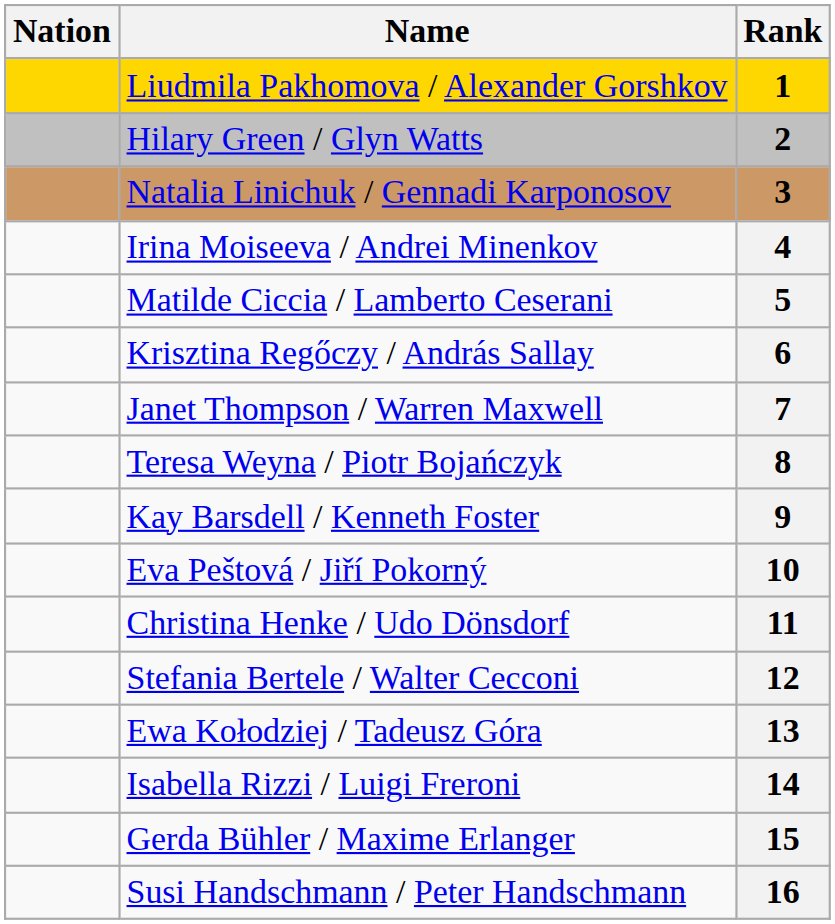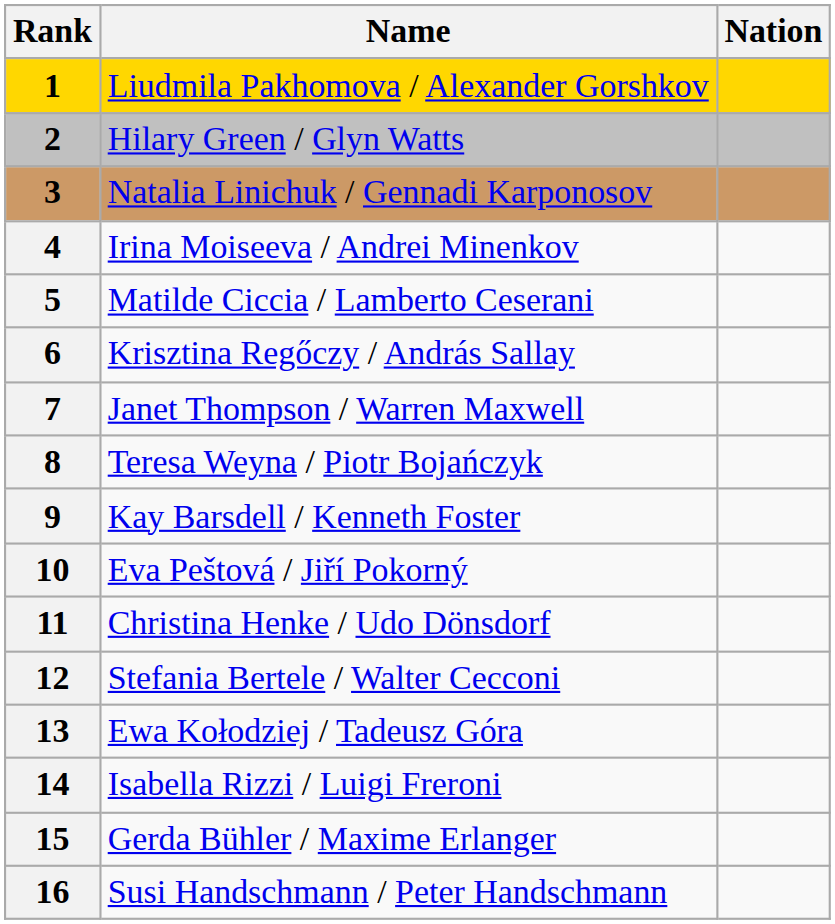 <table class="wikitable">
 <tr>
+<th>Rank</th>
+<th>Name</th>
 <th>Nation</th>
-<th>Name</th>
-<th>Rank</th>
 </tr>
 <tr bgcolor="gold">
+<td align="center"><strong>1</strong></td>
+<td><a href='#'>Liudmila Pakhomova</a> / <a href='#'>Alexander Gorshkov</a></td>
 <td></td>
-<td><a href='#'>Liudmila Pakhomova</a> / <a href='#'>Alexander Gorshkov</a></td>
-<td align="center"><strong>1</strong></td>
 </tr>
 <tr bgcolor="silver">
+<td align="center"><strong>2</strong></td>
+<td><a href='#'>Hilary Green</a> / <a href='#'>Glyn Watts</a></td>
 <td></td>
-<td><a href='#'>Hilary Green</a> / <a href='#'>Glyn Watts</a></td>
-<td align="center"><strong>2</strong></td>
 </tr>
 <tr bgcolor="cc9966">
+<td align="center"><strong>3</strong></td>
+<td><a href='#'>Natalia Linichuk</a> / <a href='#'>Gennadi Karponosov</a></td>
 <td></td>
-<td><a href='#'>Natalia Linichuk</a> / <a href='#'>Gennadi Karponosov</a></td>
-<td align="center"><strong>3</strong></td>
 </tr>
 <tr>
+<th>4</th>
+<td><a href='#'>Irina Moiseeva</a> / <a href='#'>Andrei Minenkov</a></td>
 <td></td>
-<td><a href='#'>Irina Moiseeva</a> / <a href='#'>Andrei Minenkov</a></td>
-<th>4</th>
 </tr>
 <tr>
+<th>5</th>
+<td><a href='#'>Matilde Ciccia</a> / <a href='#'>Lamberto Ceserani</a></td>
 <td></td>
-<td><a href='#'>Matilde Ciccia</a> / <a href='#'>Lamberto Ceserani</a></td>
-<th>5</th>
 </tr>
 <tr>
+<th>6</th>
+<td><a href='#'>Krisztina Regőczy</a> / <a href='#'>András Sallay</a></td>
 <td></td>
-<td><a href='#'>Krisztina Regőczy</a> / <a href='#'>András Sallay</a></td>
-<th>6</th>
 </tr>
 <tr>
+<th>7</th>
+<td><a href='#'>Janet Thompson</a> / <a href='#'>Warren Maxwell</a></td>
 <td></td>
-<td><a href='#'>Janet Thompson</a> / <a href='#'>Warren Maxwell</a></td>
-<th>7</th>
 </tr>
 <tr>
+<th>8</th>
+<td><a href='#'>Teresa Weyna</a> / <a href='#'>Piotr Bojańczyk</a></td>
 <td></td>
-<td><a href='#'>Teresa Weyna</a> / <a href='#'>Piotr Bojańczyk</a></td>
-<th>8</th>
 </tr>
 <tr>
+<th>9</th>
+<td><a href='#'>Kay Barsdell</a> / <a href='#'>Kenneth Foster</a></td>
 <td></td>
-<td><a href='#'>Kay Barsdell</a> / <a href='#'>Kenneth Foster</a></td>
-<th>9</th>
 </tr>
 <tr>
+<th>10</th>
+<td><a href='#'>Eva Peštová</a> / <a href='#'>Jiří Pokorný</a></td>
 <td></td>
-<td><a href='#'>Eva Peštová</a> / <a href='#'>Jiří Pokorný</a></td>
-<th>10</th>
 </tr>
 <tr>
+<th>11</th>
+<td><a href='#'>Christina Henke</a> / <a href='#'>Udo Dönsdorf</a></td>
 <td></td>
-<td><a href='#'>Christina Henke</a> / <a href='#'>Udo Dönsdorf</a></td>
-<th>11</th>
 </tr>
 <tr>
+<th>12</th>
+<td><a href='#'>Stefania Bertele</a> / <a href='#'>Walter Cecconi</a></td>
 <td></td>
-<td><a href='#'>Stefania Bertele</a> / <a href='#'>Walter Cecconi</a></td>
-<th>12</th>
 </tr>
 <tr>
+<th>13</th>
+<td><a href='#'>Ewa Kołodziej</a> / <a href='#'>Tadeusz Góra</a></td>
 <td></td>
-<td><a href='#'>Ewa Kołodziej</a> / <a href='#'>Tadeusz Góra</a></td>
-<th>13</th>
 </tr>
 <tr>
+<th>14</th>
+<td><a href='#'>Isabella Rizzi</a> / <a href='#'>Luigi Freroni</a></td>
 <td></td>
-<td><a href='#'>Isabella Rizzi</a> / <a href='#'>Luigi Freroni</a></td>
-<th>14</th>
 </tr>
 <tr>
+<th>15</th>
+<td><a href='#'>Gerda Bühler</a> / <a href='#'>Maxime Erlanger</a></td>
 <td></td>
-<td><a href='#'>Gerda Bühler</a> / <a href='#'>Maxime Erlanger</a></td>
-<th>15</th>
 </tr>
 <tr>
+<th>16</th>
+<td><a href='#'>Susi Handschmann</a> / <a href='#'>Peter Handschmann</a></td>
 <td></td>
-<td><a href='#'>Susi Handschmann</a> / <a href='#'>Peter Handschmann</a></td>
-<th>16</th>
 </tr>
 </table>
